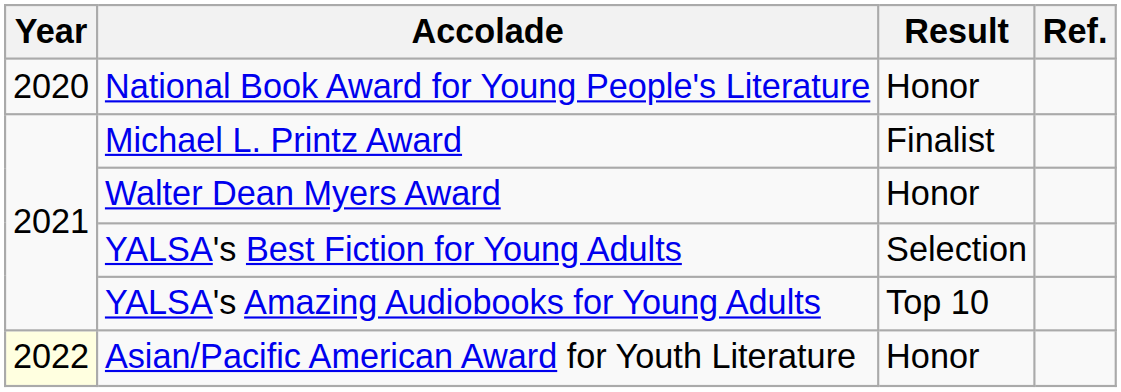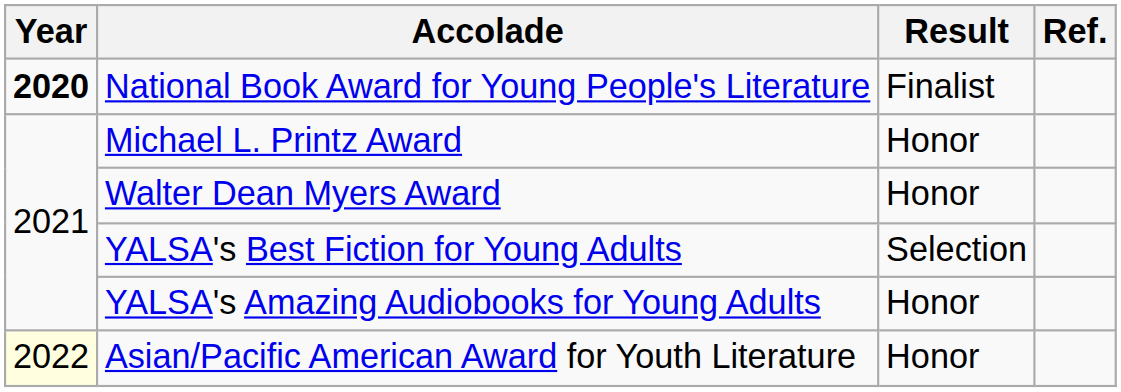 <table class="wikitable">
 <tr>
 <th>Year</th>
 <th>Accolade</th>
 <th>Result</th>
 <th>Ref.</th>
 </tr>
 <tr>
-<td>2020</td>
+<td><strong>2020</strong></td>
 <td><a href='#'>National Book Award for Young People's Literature</a></td>
-<td>Honor</td>
+<td>Finalist</td>
 <td></td>
 </tr>
 <tr>
 <td rowspan="4">2021</td>
 <td><a href='#'>Michael L. Printz Award</a></td>
-<td>Finalist</td>
+<td>Honor</td>
 <td></td>
 </tr>
 <tr>
 <td><a href='#'>Walter Dean Myers Award</a></td>
 <td>Honor</td>
 <td></td>
 </tr>
 <tr>
 <td><a href='#'>YALSA</a>'s <a href='#'>Best Fiction for Young Adults</a></td>
 <td>Selection</td>
 <td></td>
 </tr>
 <tr>
 <td><a href='#'>YALSA</a>'s <a href='#'>Amazing Audiobooks for Young Adults</a></td>
-<td>Top 10</td>
+<td>Honor</td>
 <td></td>
 </tr>
 <tr>
 <td style="background: lightyellow;">2022</td>
 <td><a href='#'>Asian/Pacific American Award</a> for Youth Literature</td>
 <td>Honor</td>
 <td></td>
 </tr>
 </table>
